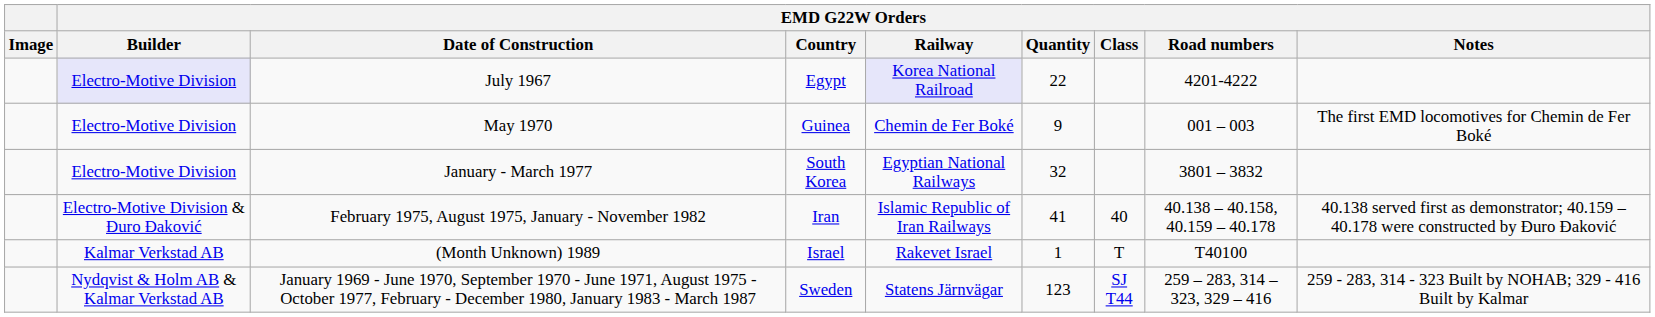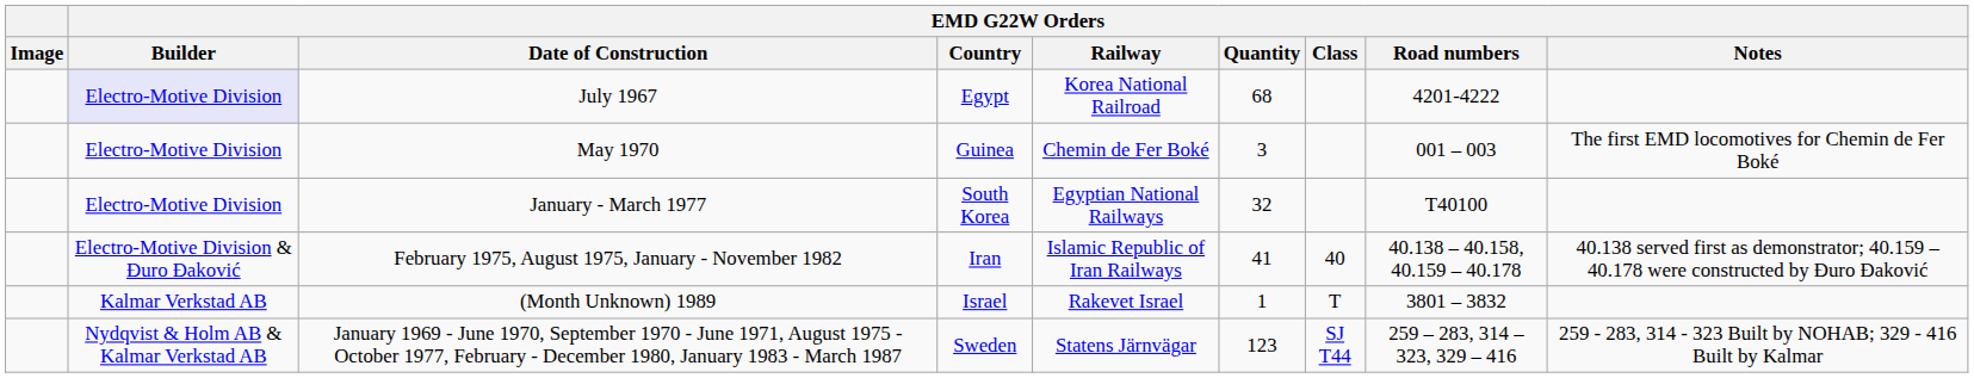 <table class="wikitable">
 <tr>
 <th></th>
 <th colspan="8">EMD G22W Orders</th>
 </tr>
 <tr>
 <th>Image</th>
 <th>Builder</th>
 <th>Date of Construction</th>
 <th>Country</th>
 <th>Railway</th>
 <th>Quantity</th>
 <th>Class</th>
 <th>Road numbers</th>
 <th>Notes</th>
 </tr>
 <tr align="center">
 <td></td>
 <td style="background: lavender;"><a href='#'>Electro-Motive Division</a></td>
 <td>July 1967</td>
 <td><a href='#'>Egypt</a></td>
-<td style="background: lavender;"><a href='#'>Korea National Railroad</a></td>
-<td>22</td>
+<td><a href='#'>Korea National Railroad</a></td>
+<td>68</td>
 <td></td>
 <td>4201-4222</td>
 <td></td>
 </tr>
 <tr align="center">
 <td></td>
 <td><a href='#'>Electro-Motive Division</a></td>
 <td>May 1970</td>
 <td><a href='#'>Guinea</a></td>
 <td><a href='#'>Chemin de Fer Boké</a></td>
-<td>9</td>
+<td>3</td>
 <td></td>
 <td>001 – 003</td>
 <td>The first EMD locomotives for Chemin de Fer Boké</td>
 </tr>
 <tr align="center">
 <td></td>
 <td><a href='#'>Electro-Motive Division</a></td>
 <td>January - March 1977</td>
 <td><a href='#'>South Korea</a></td>
 <td><a href='#'>Egyptian National Railways</a></td>
 <td>32</td>
 <td></td>
-<td>3801 – 3832</td>
+<td>T40100</td>
 <td></td>
 </tr>
 <tr align="center">
 <td></td>
 <td><a href='#'>Electro-Motive Division</a> & <a href='#'>Đuro Đaković</a></td>
 <td>February 1975, August 1975, January - November 1982</td>
 <td><a href='#'>Iran</a></td>
 <td><a href='#'>Islamic Republic of Iran Railways</a></td>
 <td>41</td>
 <td>40</td>
 <td>40.138 – 40.158, 40.159 – 40.178</td>
 <td>40.138 served first as demonstrator; 40.159 – 40.178 were constructed by Đuro Đaković</td>
 </tr>
 <tr align="center">
 <td></td>
 <td><a href='#'>Kalmar Verkstad AB</a></td>
 <td>(Month Unknown) 1989</td>
 <td><a href='#'>Israel</a></td>
 <td><a href='#'>Rakevet Israel</a></td>
 <td>1</td>
 <td>T</td>
-<td>T40100</td>
+<td>3801 – 3832</td>
 <td></td>
 </tr>
 <tr align="center">
 <td></td>
 <td><a href='#'>Nydqvist & Holm AB</a> & <a href='#'>Kalmar Verkstad AB</a></td>
 <td>January 1969 - June 1970, September 1970 - June 1971, August 1975 - October 1977, February - December 1980, January 1983 - March 1987</td>
 <td><a href='#'>Sweden</a></td>
 <td><a href='#'>Statens Järnvägar</a></td>
 <td>123</td>
 <td><a href='#'>SJ T44</a></td>
 <td>259 – 283, 314 – 323, 329 – 416</td>
 <td>259 - 283, 314 - 323 Built by NOHAB; 329 - 416 Built by Kalmar</td>
 </tr>
 </table>
